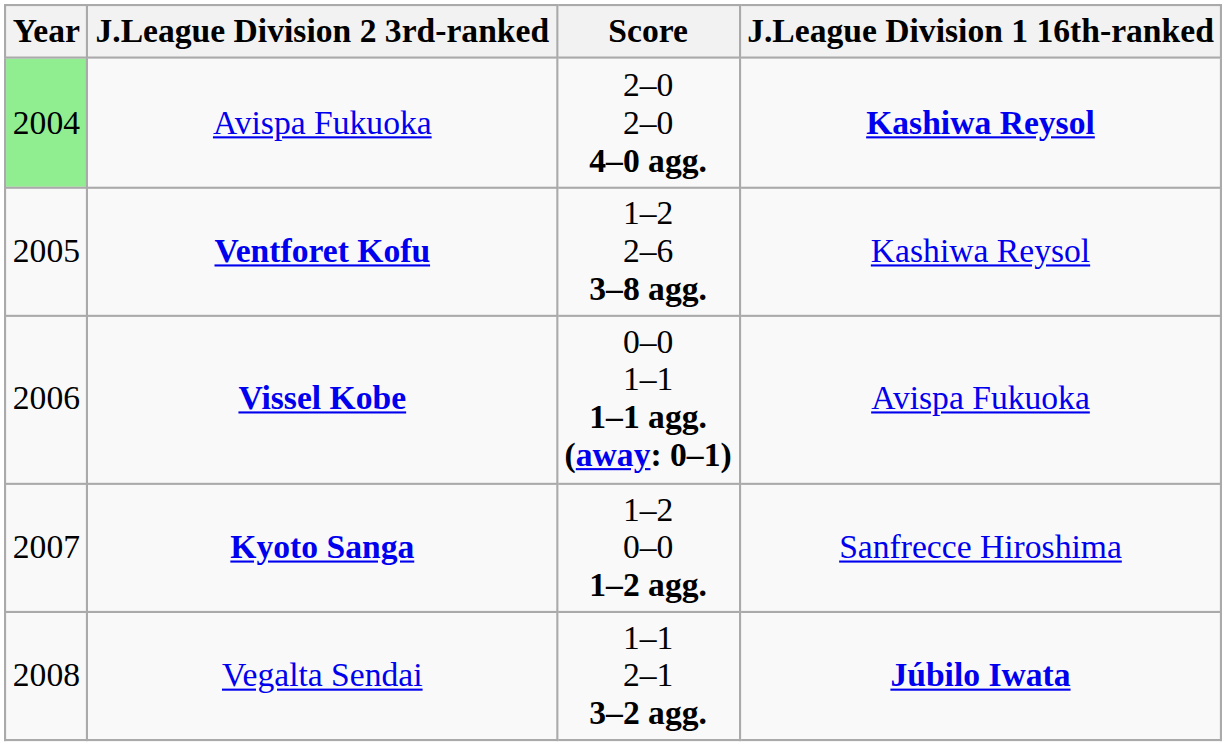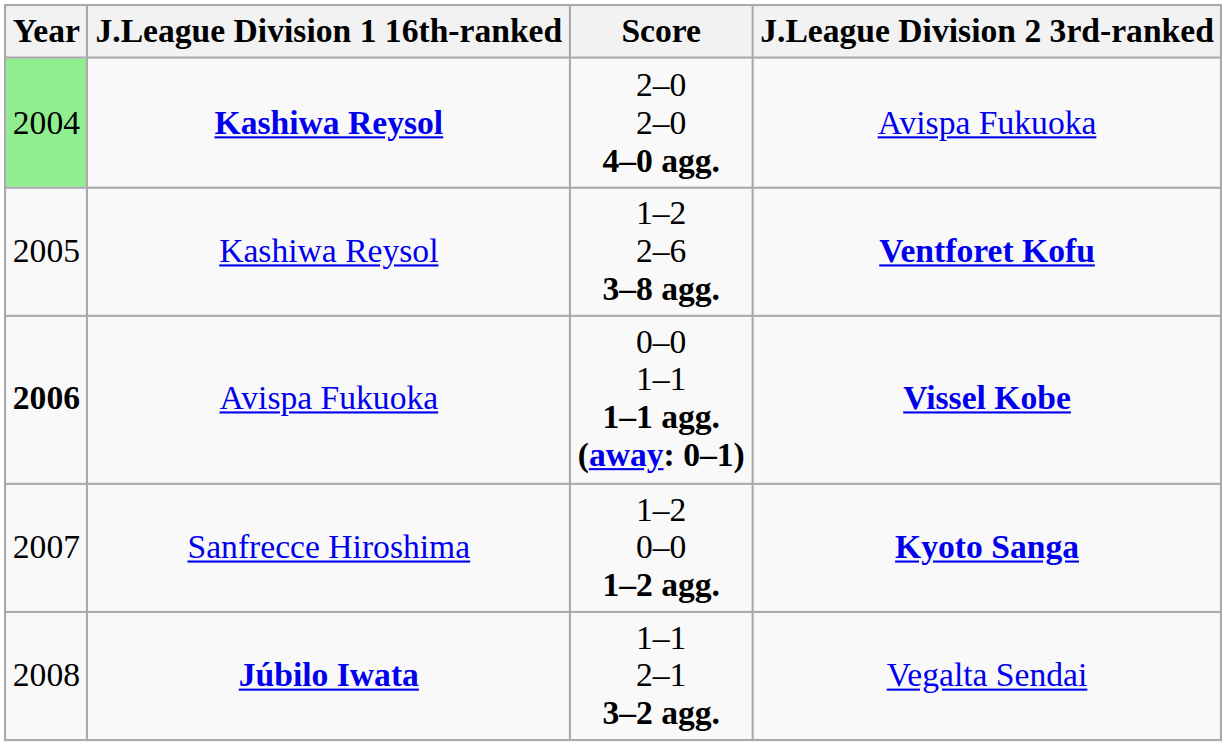 <table class="wikitable" style="text-align:center">
 <tr>
 <th>Year</th>
+<th>J.League Division 1 16th-ranked</th>
+<th>Score</th>
 <th>J.League Division 2 3rd-ranked</th>
-<th>Score</th>
-<th>J.League Division 1 16th-ranked</th>
 </tr>
 <tr>
 <td style="background: lightgreen;">2004</td>
+<td><strong><a href='#'>Kashiwa Reysol</a></strong></td>
+<td>2–0<br>2–0<br><strong>4–0 agg.</strong></td>
 <td><a href='#'>Avispa Fukuoka</a></td>
-<td>2–0<br>2–0<br><strong>4–0 agg.</strong></td>
-<td><strong><a href='#'>Kashiwa Reysol</a></strong></td>
 </tr>
 <tr>
 <td>2005</td>
+<td><a href='#'>Kashiwa Reysol</a></td>
+<td>1–2<br>2–6<br><strong>3–8 agg.</strong></td>
 <td><strong><a href='#'>Ventforet Kofu</a></strong></td>
-<td>1–2<br>2–6<br><strong>3–8 agg.</strong></td>
-<td><a href='#'>Kashiwa Reysol</a></td>
 </tr>
 <tr>
-<td>2006</td>
+<td><strong>2006</strong></td>
+<td><a href='#'>Avispa Fukuoka</a></td>
+<td>0–0<br>1–1<br><strong>1–1 agg.<br>(<a href='#'>away</a>: 0–1)</strong></td>
 <td><strong><a href='#'>Vissel Kobe</a></strong></td>
-<td>0–0<br>1–1<br><strong>1–1 agg.<br>(<a href='#'>away</a>: 0–1)</strong></td>
-<td><a href='#'>Avispa Fukuoka</a></td>
 </tr>
 <tr>
 <td>2007</td>
+<td><a href='#'>Sanfrecce Hiroshima</a></td>
+<td>1–2<br>0–0<br><strong>1–2 agg.</strong></td>
 <td><strong><a href='#'>Kyoto Sanga</a></strong></td>
-<td>1–2<br>0–0<br><strong>1–2 agg.</strong></td>
-<td><a href='#'>Sanfrecce Hiroshima</a></td>
 </tr>
 <tr>
 <td>2008</td>
+<td><strong><a href='#'>Júbilo Iwata</a></strong></td>
+<td>1–1<br>2–1<br><strong>3–2 agg.</strong></td>
 <td><a href='#'>Vegalta Sendai</a></td>
-<td>1–1<br>2–1<br><strong>3–2 agg.</strong></td>
-<td><strong><a href='#'>Júbilo Iwata</a></strong></td>
 </tr>
 </table>
